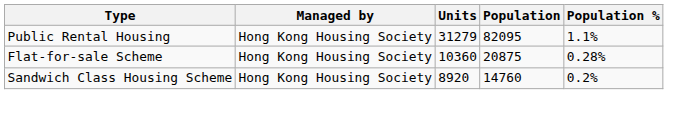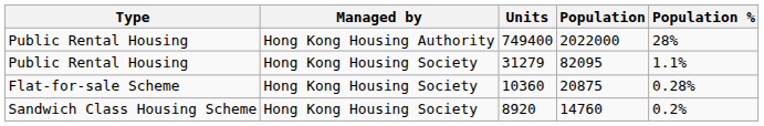 <table class="wikitable">
 <tr>
 <th>Type</th>
 <th>Managed by</th>
 <th>Units</th>
 <th>Population</th>
 <th>Population %</th>
+</tr>
+<tr>
+<td>Public Rental Housing</td>
+<td>Hong Kong Housing Authority</td>
+<td>749400</td>
+<td>2022000</td>
+<td>28%</td>
 </tr>
 <tr>
 <td>Public Rental Housing</td>
 <td>Hong Kong Housing Society</td>
 <td>31279</td>
 <td>82095</td>
 <td>1.1%</td>
 </tr>
 <tr>
 <td>Flat-for-sale Scheme</td>
 <td>Hong Kong Housing Society</td>
 <td>10360</td>
 <td>20875</td>
 <td>0.28%</td>
 </tr>
 <tr>
 <td>Sandwich Class Housing Scheme</td>
 <td>Hong Kong Housing Society</td>
 <td>8920</td>
 <td>14760</td>
 <td>0.2%</td>
 </tr>
 </table>
